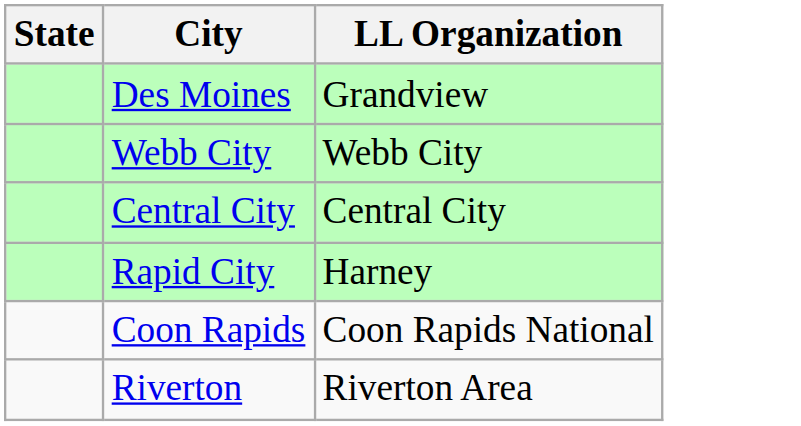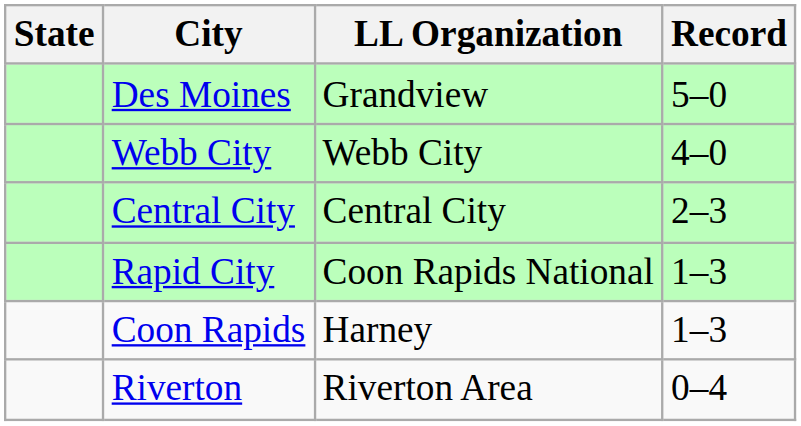 <table class="wikitable">
 <tr>
 <th>State</th>
 <th>City</th>
 <th>LL Organization</th>
+<th>Record</th>
 </tr>
 <tr bgcolor="#bbffbb">
 <td><strong></strong></td>
 <td><a href='#'>Des Moines</a></td>
 <td>Grandview</td>
+<td>5–0</td>
 </tr>
 <tr bgcolor="#bbffbb">
 <td><strong></strong></td>
 <td><a href='#'>Webb City</a></td>
 <td>Webb City</td>
+<td>4–0</td>
 </tr>
 <tr bgcolor="#bbffbb">
 <td><strong></strong></td>
 <td><a href='#'>Central City</a></td>
 <td>Central City</td>
+<td>2–3</td>
 </tr>
 <tr bgcolor="#bbffbb">
 <td><strong></strong></td>
 <td><a href='#'>Rapid City</a></td>
-<td>Harney</td>
+<td>Coon Rapids National</td>
+<td>1–3</td>
 </tr>
 <tr>
 <td><strong></strong></td>
 <td><a href='#'>Coon Rapids</a></td>
-<td>Coon Rapids National</td>
+<td>Harney</td>
+<td>1–3</td>
 </tr>
 <tr>
 <td><strong></strong></td>
 <td><a href='#'>Riverton</a></td>
 <td>Riverton Area</td>
+<td>0–4</td>
 </tr>
 </table>
